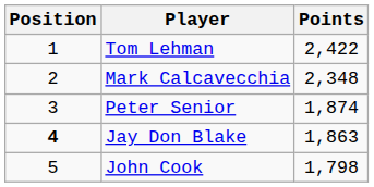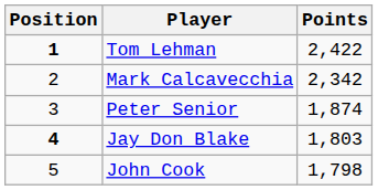 <table class="wikitable">
 <tr>
 <th>Position</th>
 <th>Player</th>
 <th>Points</th>
 </tr>
 <tr>
-<td align=center>1</td>
+<td align=center><strong>1</strong></td>
 <td> <a href='#'>Tom Lehman</a></td>
 <td align=center>2,422</td>
 </tr>
 <tr>
 <td align=center>2</td>
 <td> <a href='#'>Mark Calcavecchia</a></td>
-<td align=center>2,348</td>
+<td align=center>2,342</td>
 </tr>
 <tr>
 <td align=center>3</td>
 <td> <a href='#'>Peter Senior</a></td>
 <td align=center>1,874</td>
 </tr>
 <tr>
 <td align=center><strong>4</strong></td>
 <td> <a href='#'>Jay Don Blake</a></td>
-<td align=center>1,863</td>
+<td align=center>1,803</td>
 </tr>
 <tr>
 <td align=center>5</td>
 <td> <a href='#'>John Cook</a></td>
 <td align=center>1,798</td>
 </tr>
 </table>
